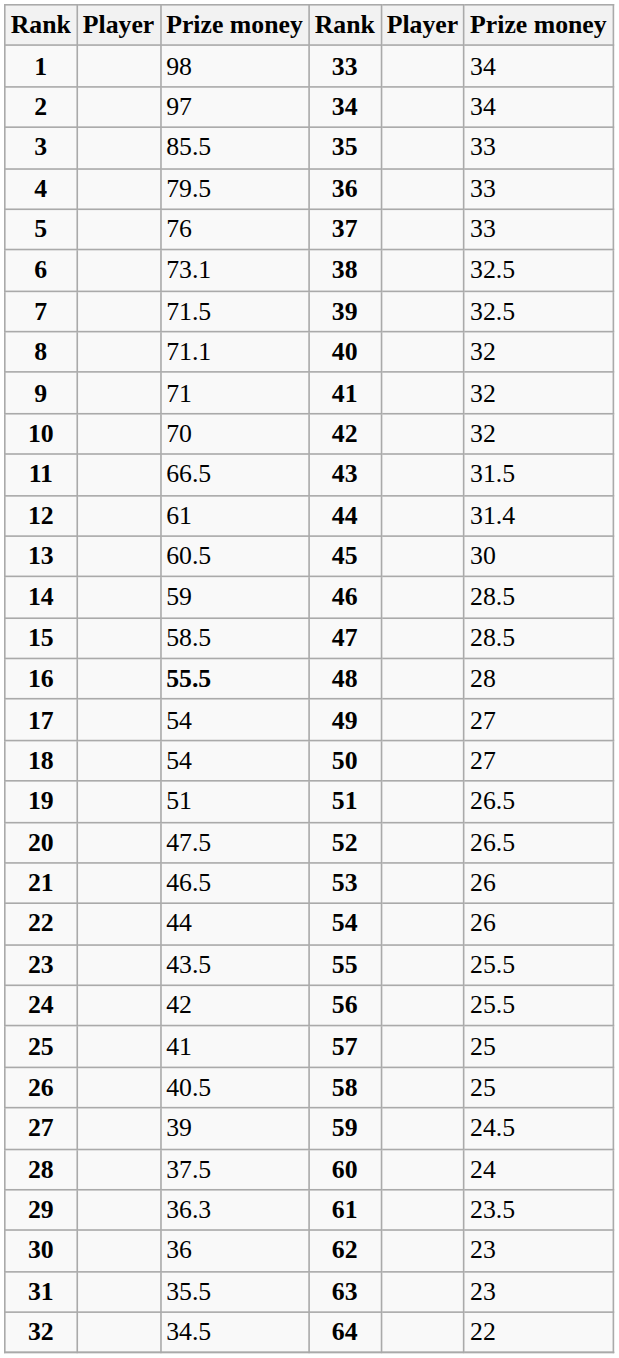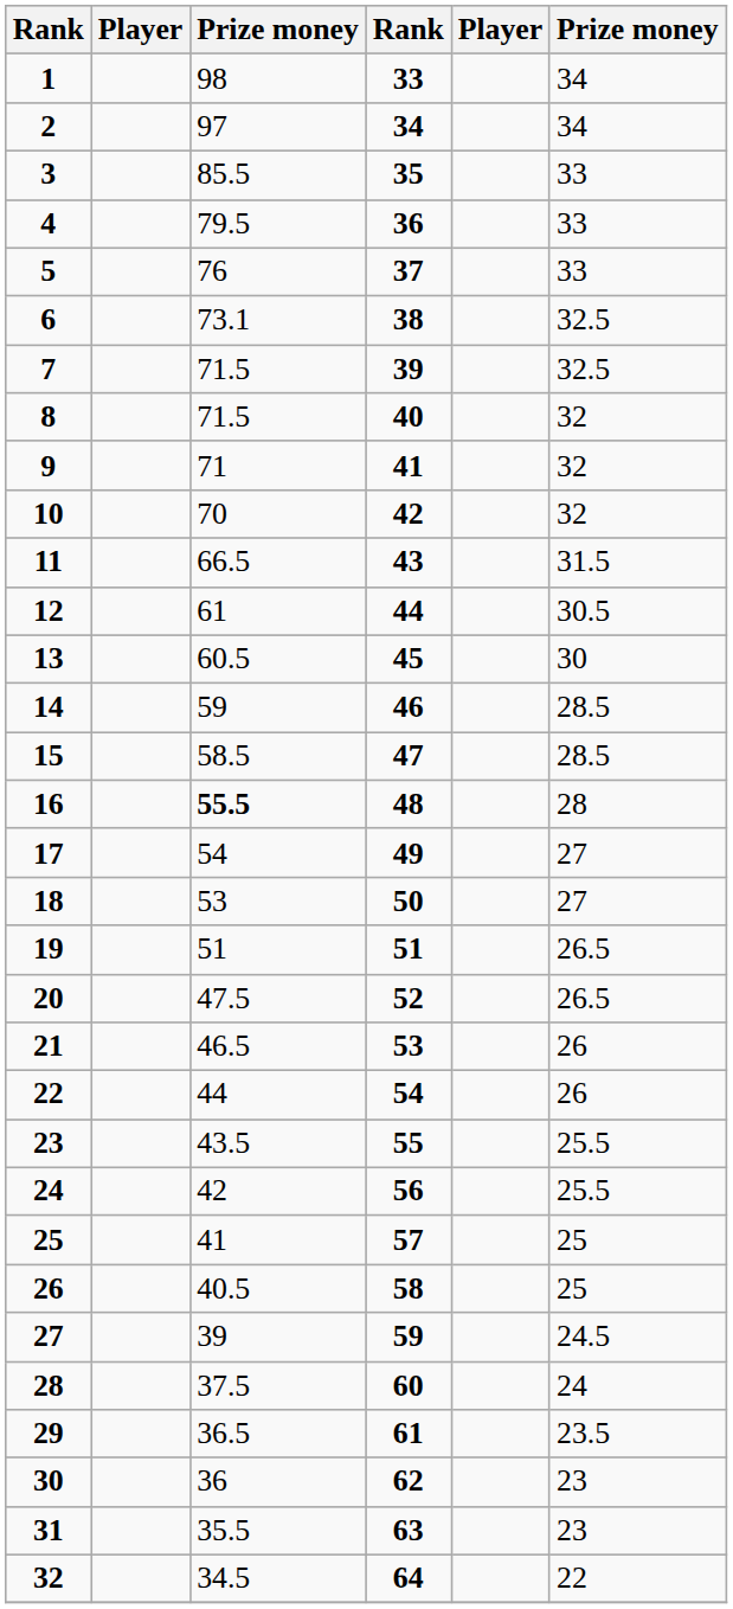 <table class="wikitable">
 <tr>
 <th>Rank</th>
 <th>Player</th>
 <th>Prize money</th>
 <th>Rank</th>
 <th>Player</th>
 <th>Prize money</th>
 </tr>
 <tr>
 <td align=center><strong>1</strong></td>
 <td></td>
 <td>98</td>
 <td align=center><strong>33</strong></td>
 <td></td>
 <td>34</td>
 </tr>
 <tr>
 <td align=center><strong>2</strong></td>
 <td></td>
 <td>97</td>
 <td align=center><strong>34</strong></td>
 <td></td>
 <td>34</td>
 </tr>
 <tr>
 <td align=center><strong>3</strong></td>
 <td></td>
 <td>85.5</td>
 <td align=center><strong>35</strong></td>
 <td></td>
 <td>33</td>
 </tr>
 <tr>
 <td align=center><strong>4</strong></td>
 <td></td>
 <td>79.5</td>
 <td align=center><strong>36</strong></td>
 <td></td>
 <td>33</td>
 </tr>
 <tr>
 <td align=center><strong>5</strong></td>
 <td></td>
 <td>76</td>
 <td align=center><strong>37</strong></td>
 <td></td>
 <td>33</td>
 </tr>
 <tr>
 <td align=center><strong>6</strong></td>
 <td></td>
 <td>73.1</td>
 <td align=center><strong>38</strong></td>
 <td></td>
 <td>32.5</td>
 </tr>
 <tr>
 <td align=center><strong>7</strong></td>
 <td></td>
 <td>71.5</td>
 <td align=center><strong>39</strong></td>
 <td></td>
 <td>32.5</td>
 </tr>
 <tr>
 <td align=center><strong>8</strong></td>
 <td></td>
-<td>71.1</td>
+<td>71.5</td>
 <td align=center><strong>40</strong></td>
 <td></td>
 <td>32</td>
 </tr>
 <tr>
 <td align=center><strong>9</strong></td>
 <td></td>
 <td>71</td>
 <td align=center><strong>41</strong></td>
 <td></td>
 <td>32</td>
 </tr>
 <tr>
 <td align=center><strong>10</strong></td>
 <td></td>
 <td>70</td>
 <td align=center><strong>42</strong></td>
 <td></td>
 <td>32</td>
 </tr>
 <tr>
 <td align=center><strong>11</strong></td>
 <td></td>
 <td>66.5</td>
 <td align=center><strong>43</strong></td>
 <td></td>
 <td>31.5</td>
 </tr>
 <tr>
 <td align=center><strong>12</strong></td>
 <td></td>
 <td>61</td>
 <td align=center><strong>44</strong></td>
 <td></td>
-<td>31.4</td>
+<td>30.5</td>
 </tr>
 <tr>
 <td align=center><strong>13</strong></td>
 <td></td>
 <td>60.5</td>
 <td align=center><strong>45</strong></td>
 <td></td>
 <td>30</td>
 </tr>
 <tr>
 <td align=center><strong>14</strong></td>
 <td></td>
 <td>59</td>
 <td align=center><strong>46</strong></td>
 <td></td>
 <td>28.5</td>
 </tr>
 <tr>
 <td align=center><strong>15</strong></td>
 <td></td>
 <td>58.5</td>
 <td align=center><strong>47</strong></td>
 <td></td>
 <td>28.5</td>
 </tr>
 <tr>
 <td align=center><strong>16</strong></td>
 <td></td>
 <td><strong>55.5</strong></td>
 <td align=center><strong>48</strong></td>
 <td></td>
 <td>28</td>
 </tr>
 <tr>
 <td align=center><strong>17</strong></td>
 <td></td>
 <td>54</td>
 <td align=center><strong>49</strong></td>
 <td></td>
 <td>27</td>
 </tr>
 <tr>
 <td align=center><strong>18</strong></td>
 <td></td>
-<td>54</td>
+<td>53</td>
 <td align=center><strong>50</strong></td>
 <td></td>
 <td>27</td>
 </tr>
 <tr>
 <td align=center><strong>19</strong></td>
 <td></td>
 <td>51</td>
 <td align=center><strong>51</strong></td>
 <td></td>
 <td>26.5</td>
 </tr>
 <tr>
 <td align=center><strong>20</strong></td>
 <td></td>
 <td>47.5</td>
 <td align=center><strong>52</strong></td>
 <td></td>
 <td>26.5</td>
 </tr>
 <tr>
 <td align=center><strong>21</strong></td>
 <td></td>
 <td>46.5</td>
 <td align=center><strong>53</strong></td>
 <td></td>
 <td>26</td>
 </tr>
 <tr>
 <td align=center><strong>22</strong></td>
 <td></td>
 <td>44</td>
 <td align=center><strong>54</strong></td>
 <td></td>
 <td>26</td>
 </tr>
 <tr>
 <td align=center><strong>23</strong></td>
 <td></td>
 <td>43.5</td>
 <td align=center><strong>55</strong></td>
 <td></td>
 <td>25.5</td>
 </tr>
 <tr>
 <td align=center><strong>24</strong></td>
 <td></td>
 <td>42</td>
 <td align=center><strong>56</strong></td>
 <td></td>
 <td>25.5</td>
 </tr>
 <tr>
 <td align=center><strong>25</strong></td>
 <td></td>
 <td>41</td>
 <td align=center><strong>57</strong></td>
 <td></td>
 <td>25</td>
 </tr>
 <tr>
 <td align=center><strong>26</strong></td>
 <td></td>
 <td>40.5</td>
 <td align=center><strong>58</strong></td>
 <td></td>
 <td>25</td>
 </tr>
 <tr>
 <td align=center><strong>27</strong></td>
 <td></td>
 <td>39</td>
 <td align=center><strong>59</strong></td>
 <td></td>
 <td>24.5</td>
 </tr>
 <tr>
 <td align=center><strong>28</strong></td>
 <td></td>
 <td>37.5</td>
 <td align=center><strong>60</strong></td>
 <td></td>
 <td>24</td>
 </tr>
 <tr>
 <td align=center><strong>29</strong></td>
 <td></td>
-<td>36.3</td>
+<td>36.5</td>
 <td align=center><strong>61</strong></td>
 <td></td>
 <td>23.5</td>
 </tr>
 <tr>
 <td align=center><strong>30</strong></td>
 <td></td>
 <td>36</td>
 <td align=center><strong>62</strong></td>
 <td></td>
 <td>23</td>
 </tr>
 <tr>
 <td align=center><strong>31</strong></td>
 <td></td>
 <td>35.5</td>
 <td align=center><strong>63</strong></td>
 <td></td>
 <td>23</td>
 </tr>
 <tr>
 <td align=center><strong>32</strong></td>
 <td></td>
 <td>34.5</td>
 <td align=center><strong>64</strong></td>
 <td></td>
 <td>22</td>
 </tr>
 <tr>
 </tr>
 </table>
